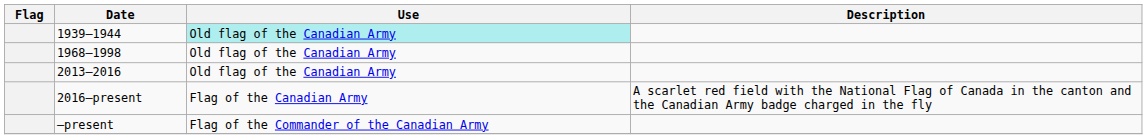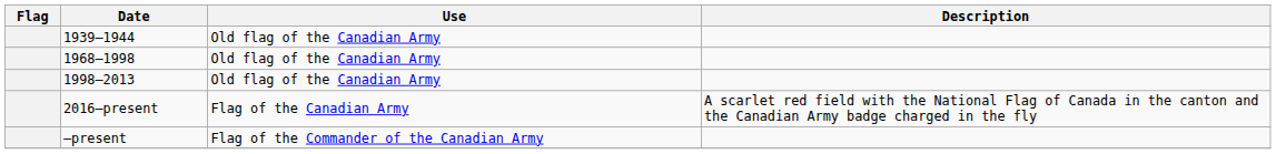 <table class="wikitable">
 <tr>
 <th scope="col">Flag</th>
 <th scope="col">Date</th>
 <th scope="col">Use</th>
 <th scope="col" style="width: 45%;">Description</th>
 </tr>
 <tr>
 <th scope="row"></th>
 <td>1939–1944</td>
-<td style="background: paleturquoise;">Old flag of the <a href='#'>Canadian Army</a></td>
+<td>Old flag of the <a href='#'>Canadian Army</a></td>
 <td></td>
 </tr>
 <tr>
 <th scope="row"></th>
 <td>1968–1998</td>
 <td>Old flag of the <a href='#'>Canadian Army</a></td>
 <td></td>
 </tr>
 <tr>
 <th scope="row"></th>
-<td>2013–2016</td>
+<td>1998–2013</td>
 <td>Old flag of the <a href='#'>Canadian Army</a></td>
 <td></td>
 </tr>
 <tr>
 <th scope="row"></th>
 <td>2016–present</td>
 <td>Flag of the <a href='#'>Canadian Army</a></td>
 <td>A scarlet red field with the National Flag of Canada in the canton and the Canadian Army badge charged in the fly</td>
 </tr>
 <tr>
 <th scope="row"></th>
 <td>–present</td>
 <td>Flag of the <a href='#'>Commander of the Canadian Army</a></td>
 <td></td>
 </tr>
 <tr>
 </tr>
 </table>
